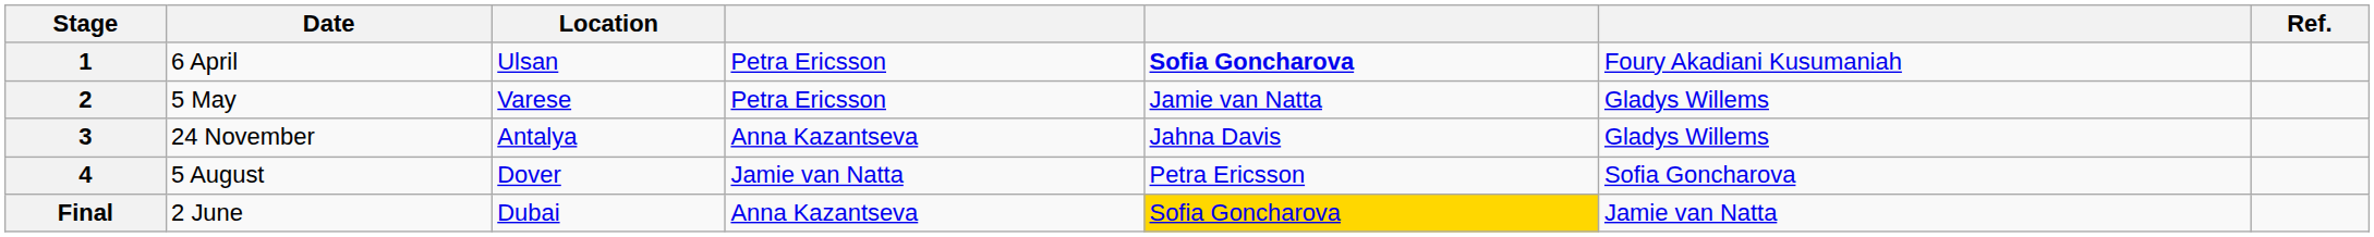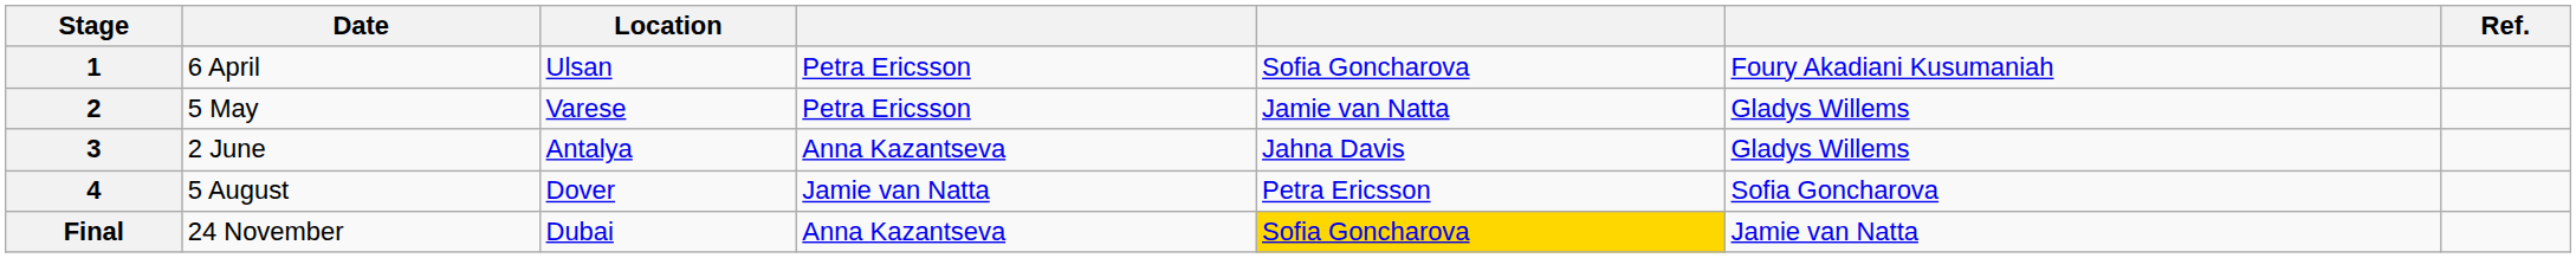 <table class="wikitable" style="width:100%">
 <tr>
 <th>Stage</th>
 <th>Date</th>
 <th>Location</th>
 <th></th>
 <th></th>
 <th></th>
 <th>Ref.</th>
 </tr>
 <tr>
 <th>1</th>
 <td>6 April</td>
 <td> <a href='#'>Ulsan</a></td>
 <td> <a href='#'>Petra Ericsson</a></td>
-<td><strong> <a href='#'>Sofia Goncharova</a></strong></td>
+<td> <a href='#'>Sofia Goncharova</a></td>
 <td> <a href='#'>Foury Akadiani Kusumaniah</a></td>
 <td></td>
 </tr>
 <tr>
 <th>2</th>
 <td>5 May</td>
 <td> <a href='#'>Varese</a></td>
 <td> <a href='#'>Petra Ericsson</a></td>
 <td> <a href='#'>Jamie van Natta</a></td>
 <td> <a href='#'>Gladys Willems</a></td>
 <td></td>
 </tr>
 <tr>
 <th>3</th>
-<td>24 November</td>
+<td>2 June</td>
 <td> <a href='#'>Antalya</a></td>
 <td> <a href='#'>Anna Kazantseva</a></td>
 <td> <a href='#'>Jahna Davis</a></td>
 <td> <a href='#'>Gladys Willems</a></td>
 <td></td>
 </tr>
 <tr>
 <th>4</th>
 <td>5 August</td>
 <td> <a href='#'>Dover</a></td>
 <td> <a href='#'>Jamie van Natta</a></td>
 <td> <a href='#'>Petra Ericsson</a></td>
 <td> <a href='#'>Sofia Goncharova</a></td>
 <td></td>
 </tr>
 <tr>
 <th>Final</th>
-<td>2 June</td>
+<td>24 November</td>
 <td> <a href='#'>Dubai</a></td>
 <td> <a href='#'>Anna Kazantseva</a></td>
 <td style="background: gold;"> <a href='#'>Sofia Goncharova</a></td>
 <td> <a href='#'>Jamie van Natta</a></td>
 <td></td>
 </tr>
 </table>
